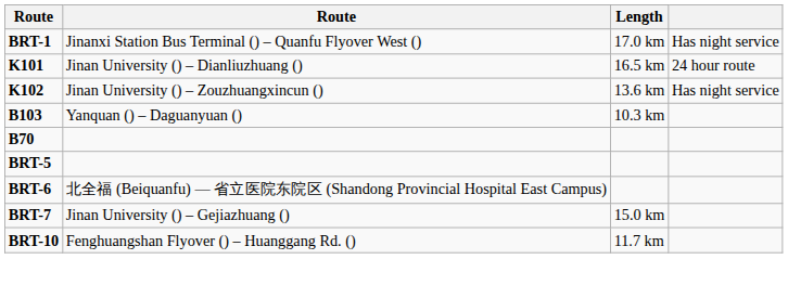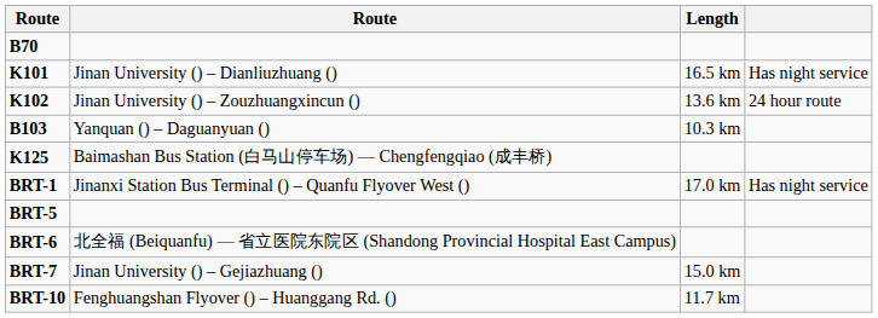 <table class="wikitable sortable">
 <tr style="background:#E0E0E0;">
 <th>Route</th>
 <th>Route</th>
 <th>Length</th>
 <th></th>
 </tr>
 <tr>
-<td><strong>BRT-1</strong></td>
-<td>Jinanxi Station Bus Terminal () – Quanfu Flyover West ()</td>
-<td>17.0 km</td>
-<td>Has night service</td>
+<td><strong>B70</strong></td>
+<td></td>
+<td></td>
+<td></td>
 </tr>
 <tr>
 <td><strong>K101</strong></td>
 <td>Jinan University () – Dianliuzhuang ()</td>
 <td>16.5 km</td>
-<td>24 hour route</td>
+<td>Has night service</td>
 </tr>
 <tr>
 <td><strong>K102</strong></td>
 <td>Jinan University () – Zouzhuangxincun ()</td>
 <td>13.6 km</td>
-<td>Has night service</td>
+<td>24 hour route</td>
 </tr>
 <tr>
 <td><strong>B103</strong></td>
 <td>Yanquan ()  – Daguanyuan ()</td>
 <td>10.3 km</td>
 <td></td>
 </tr>
 <tr>
-<td><strong>B70</strong></td>
+<td><strong>K125</strong></td>
+<td>Baimashan Bus Station (白马山停车场) — Chengfengqiao (成丰桥)</td>
 <td></td>
 <td></td>
-<td></td>
+</tr>
+<tr>
+<td><strong>BRT-1</strong></td>
+<td>Jinanxi Station Bus Terminal () – Quanfu Flyover West ()</td>
+<td>17.0 km</td>
+<td>Has night service</td>
 </tr>
 <tr>
 <td><strong>BRT-5</strong></td>
 <td></td>
 <td></td>
 <td></td>
 </tr>
 <tr>
 <td><strong>BRT-6</strong></td>
 <td>北全福 (Beiquanfu) — 省立医院东院区 (Shandong Provincial Hospital East Campus)</td>
 <td></td>
 <td></td>
 </tr>
 <tr>
 <td><strong>BRT-7</strong></td>
 <td>Jinan University () – Gejiazhuang ()</td>
 <td>15.0 km</td>
 <td></td>
 </tr>
 <tr>
 <td><strong>BRT-10</strong></td>
 <td>Fenghuangshan Flyover () – Huanggang Rd. ()</td>
 <td>11.7 km</td>
 <td></td>
 </tr>
 </table>
